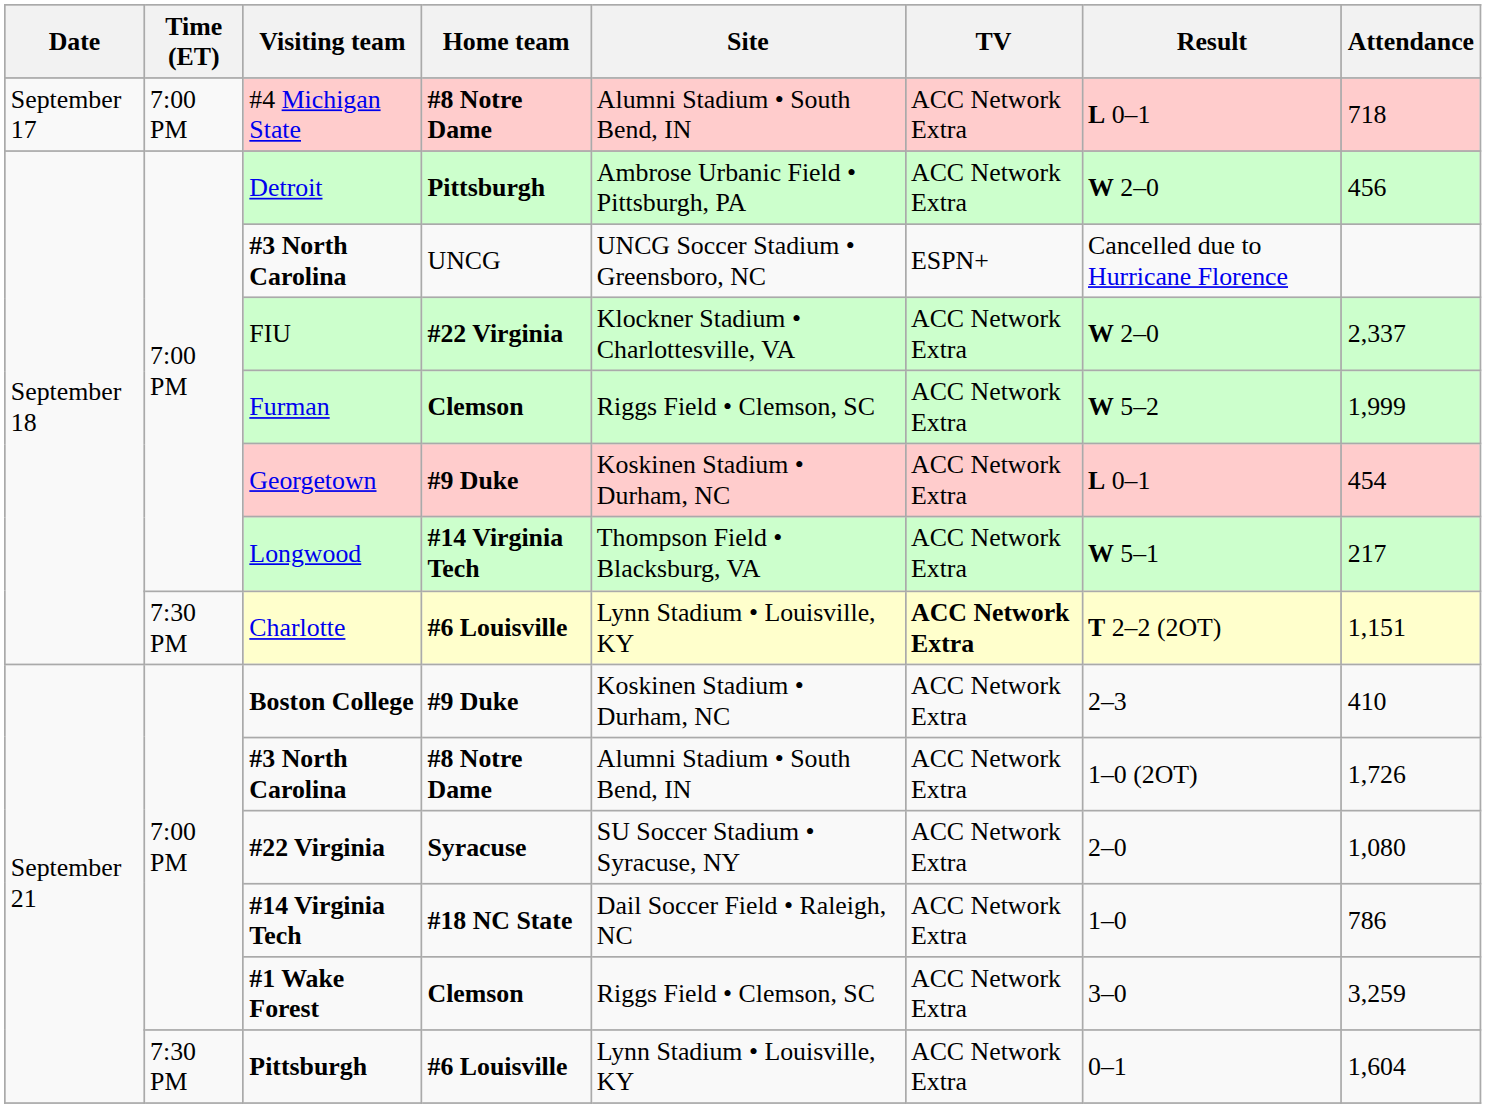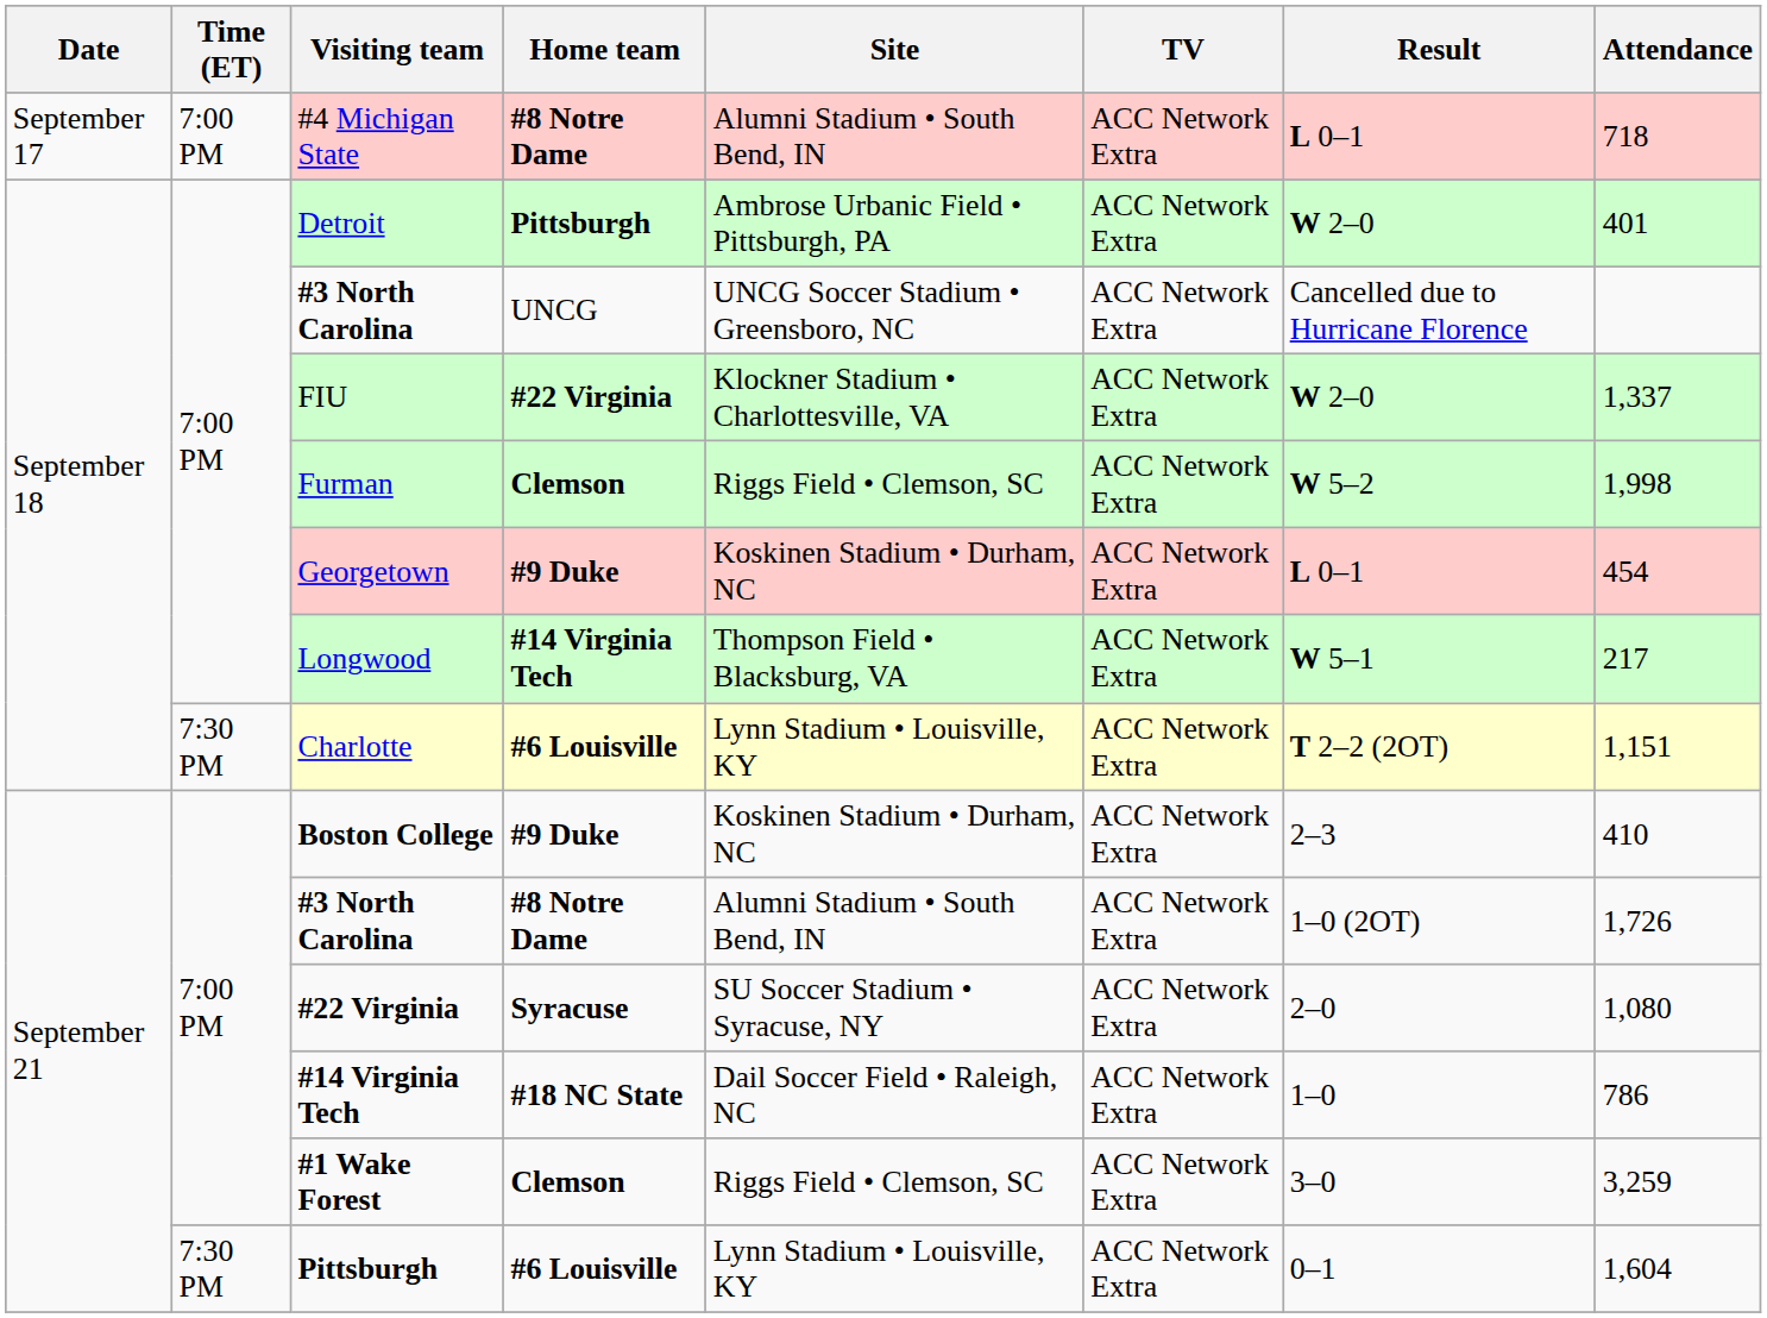 <table class="wikitable" style="font-size:95%;">
 <tr>
 <th>Date</th>
 <th>Time (ET)</th>
 <th>Visiting team</th>
 <th>Home team</th>
 <th>Site</th>
 <th>TV</th>
 <th>Result</th>
 <th>Attendance</th>
 </tr>
 <tr>
 <td>September 17</td>
 <td>7:00 PM</td>
 <td style="background:#fcc;">#4 <a href='#'>Michigan State</a></td>
 <td style="background:#fcc;"><strong>#8 Notre Dame</strong></td>
 <td style="background:#fcc;">Alumni Stadium • South Bend, IN</td>
 <td style="background:#fcc;">ACC Network Extra</td>
 <td style="background:#fcc;"><strong>L</strong> 0–1</td>
 <td style="background:#fcc;">718</td>
 </tr>
 <tr>
 <td rowspan=7>September 18</td>
 <td rowspan=6>7:00 PM</td>
 <td style="background:#cfc;"><a href='#'>Detroit</a></td>
 <td style="background:#cfc;"><strong>Pittsburgh</strong></td>
 <td style="background:#cfc;">Ambrose Urbanic Field • Pittsburgh, PA</td>
 <td style="background:#cfc;">ACC Network Extra</td>
 <td style="background:#cfc;"><strong>W</strong> 2–0</td>
-<td style="background:#cfc;">456</td>
+<td style="background:#cfc;">401</td>
 </tr>
 <tr>
 <td><strong>#3 North Carolina</strong></td>
 <td>UNCG</td>
 <td>UNCG Soccer Stadium • Greensboro, NC</td>
-<td>ESPN+</td>
+<td>ACC Network Extra</td>
 <td>Cancelled due to <a href='#'>Hurricane Florence</a></td>
 <td></td>
 </tr>
 <tr>
 <td style="background:#cfc;">FIU</td>
 <td style="background:#cfc;"><strong>#22 Virginia</strong></td>
 <td style="background:#cfc;">Klockner Stadium • Charlottesville, VA</td>
 <td style="background:#cfc;">ACC Network Extra</td>
 <td style="background:#cfc;"><strong>W</strong> 2–0</td>
-<td style="background:#cfc;">2,337</td>
+<td style="background:#cfc;">1,337</td>
 </tr>
 <tr>
 <td style="background:#cfc;"><a href='#'>Furman</a></td>
 <td style="background:#cfc;"><strong>Clemson</strong></td>
 <td style="background:#cfc;">Riggs Field • Clemson, SC</td>
 <td style="background:#cfc;">ACC Network Extra</td>
 <td style="background:#cfc;"><strong>W</strong> 5–2</td>
-<td style="background:#cfc;">1,999</td>
+<td style="background:#cfc;">1,998</td>
 </tr>
 <tr>
 <td style="background:#fcc;"><a href='#'>Georgetown</a></td>
 <td style="background:#fcc;"><strong>#9 Duke</strong></td>
 <td style="background:#fcc;">Koskinen Stadium • Durham, NC</td>
 <td style="background:#fcc;">ACC Network Extra</td>
 <td style="background:#fcc;"><strong>L</strong> 0–1</td>
 <td style="background:#fcc;">454</td>
 </tr>
 <tr>
 <td style="background:#cfc;"><a href='#'>Longwood</a></td>
 <td style="background:#cfc;"><strong>#14 Virginia Tech</strong></td>
 <td style="background:#cfc;">Thompson Field • Blacksburg, VA</td>
 <td style="background:#cfc;">ACC Network Extra</td>
 <td style="background:#cfc;"><strong>W</strong> 5–1</td>
 <td style="background:#cfc;">217</td>
 </tr>
 <tr>
 <td>7:30 PM</td>
 <td style="background:#ffc;"><a href='#'>Charlotte</a></td>
 <td style="background:#ffc;"><strong>#6 Louisville</strong></td>
 <td style="background:#ffc;">Lynn Stadium • Louisville, KY</td>
-<td style="background:#ffc;"><strong>ACC Network Extra</strong></td>
+<td style="background:#ffc;">ACC Network Extra</td>
 <td style="background:#ffc;"><strong>T</strong> 2–2 (2OT)</td>
 <td style="background:#ffc;">1,151</td>
 </tr>
 <tr>
 <td rowspan=6>September 21</td>
 <td rowspan=5>7:00 PM</td>
 <td><strong>Boston College</strong></td>
 <td><strong>#9 Duke</strong></td>
 <td>Koskinen Stadium • Durham, NC</td>
 <td>ACC Network Extra</td>
 <td>2–3</td>
 <td>410</td>
 </tr>
 <tr>
 <td><strong>#3 North Carolina</strong></td>
 <td><strong>#8 Notre Dame</strong></td>
 <td>Alumni Stadium • South Bend, IN</td>
 <td>ACC Network Extra</td>
 <td>1–0 (2OT)</td>
 <td>1,726</td>
 </tr>
 <tr>
 <td><strong>#22 Virginia</strong></td>
 <td><strong>Syracuse</strong></td>
 <td>SU Soccer Stadium • Syracuse, NY</td>
 <td>ACC Network Extra</td>
 <td>2–0</td>
 <td>1,080</td>
 </tr>
 <tr>
 <td><strong>#14 Virginia Tech</strong></td>
 <td><strong>#18 NC State</strong></td>
 <td>Dail Soccer Field • Raleigh, NC</td>
 <td>ACC Network Extra</td>
 <td>1–0</td>
 <td>786</td>
 </tr>
 <tr>
 <td><strong>#1 Wake Forest</strong></td>
 <td><strong>Clemson</strong></td>
 <td>Riggs Field • Clemson, SC</td>
 <td>ACC Network Extra</td>
 <td>3–0</td>
 <td>3,259</td>
 </tr>
 <tr>
 <td>7:30 PM</td>
 <td><strong>Pittsburgh</strong></td>
 <td><strong>#6 Louisville</strong></td>
 <td>Lynn Stadium • Louisville, KY</td>
 <td>ACC Network Extra</td>
 <td>0–1</td>
 <td>1,604</td>
 </tr>
 </table>
